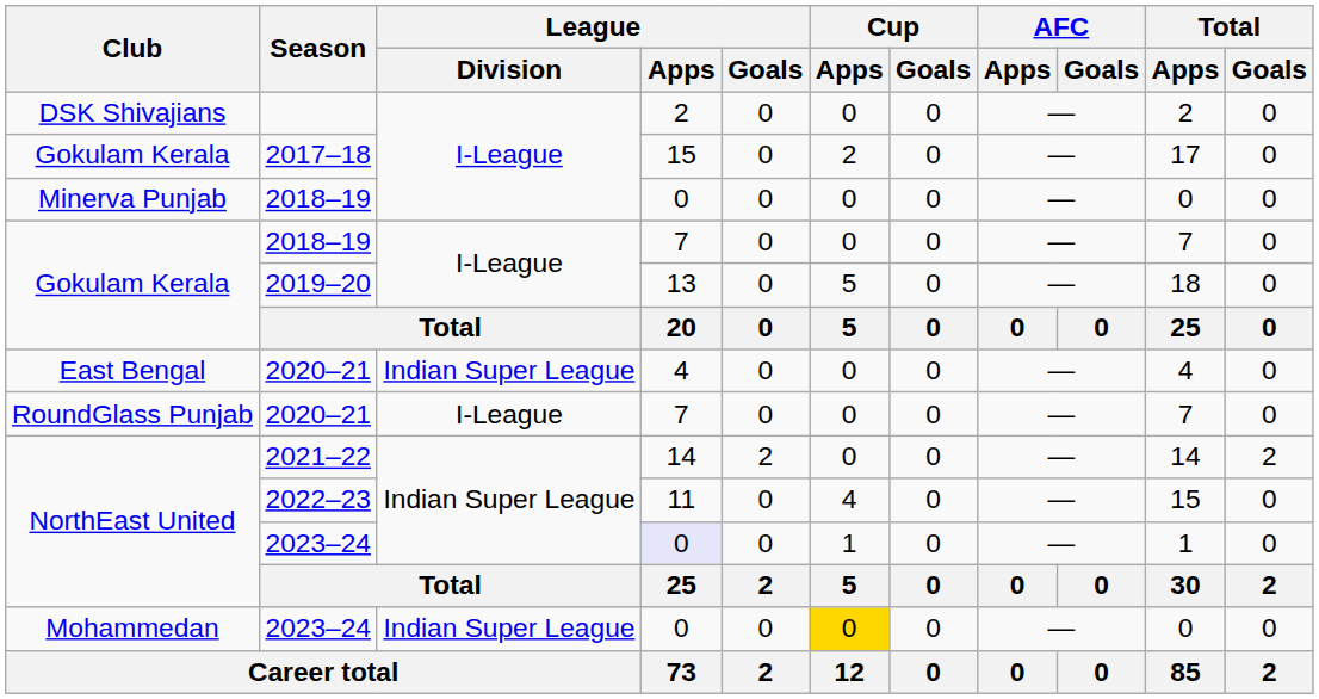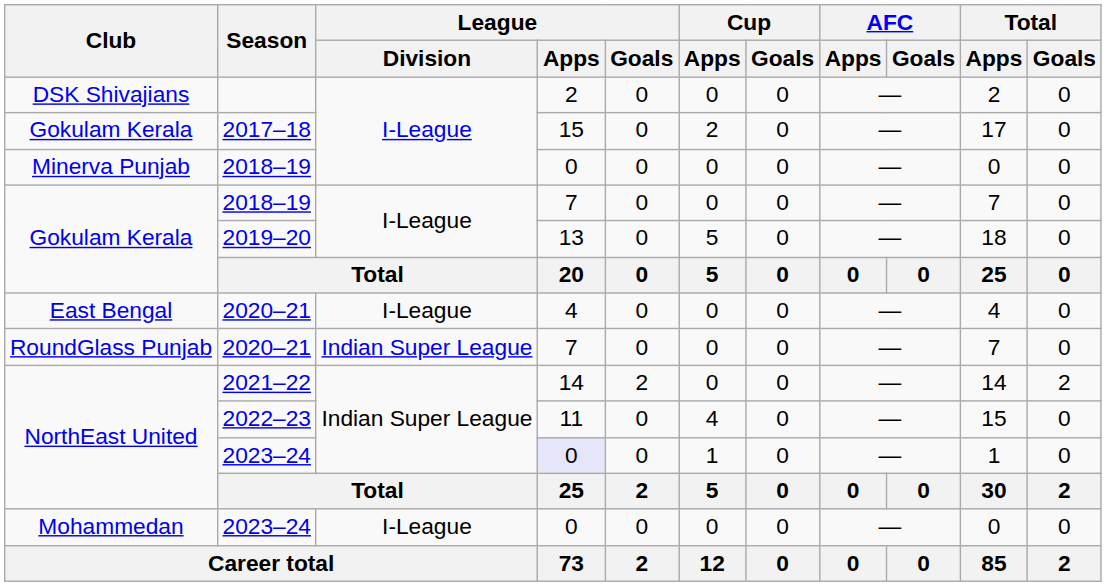 <table class="wikitable" style="text-align: center;">
 <tr>
 <th rowspan="2">Club</th>
 <th rowspan="2">Season</th>
 <th colspan="3">League</th>
 <th colspan="2">Cup</th>
 <th colspan="2"><a href='#'>AFC</a></th>
 <th colspan="2">Total</th>
 </tr>
 <tr>
 <th>Division</th>
 <th>Apps</th>
 <th>Goals</th>
 <th>Apps</th>
 <th>Goals</th>
 <th>Apps</th>
 <th>Goals</th>
 <th>Apps</th>
 <th>Goals</th>
 </tr>
 <tr>
 <td rowspan="1"><a href='#'>DSK Shivajians</a></td>
 <td></td>
 <td rowspan="3"><a href='#'>I-League</a></td>
 <td>2</td>
 <td>0</td>
 <td>0</td>
 <td>0</td>
 <td colspan="2">—</td>
 <td>2</td>
 <td>0</td>
 </tr>
 <tr>
 <td rowspan="1"><a href='#'>Gokulam Kerala</a></td>
 <td><a href='#'>2017–18</a></td>
 <td>15</td>
 <td>0</td>
 <td>2</td>
 <td>0</td>
 <td colspan="2">—</td>
 <td>17</td>
 <td>0</td>
 </tr>
 <tr>
 <td rowspan="1"><a href='#'>Minerva Punjab</a></td>
 <td><a href='#'>2018–19</a></td>
 <td>0</td>
 <td>0</td>
 <td>0</td>
 <td>0</td>
 <td colspan="2">—</td>
 <td>0</td>
 <td>0</td>
 </tr>
 <tr>
 <td rowspan="3"><a href='#'>Gokulam Kerala</a></td>
 <td><a href='#'>2018–19</a></td>
 <td rowspan="2">I-League</td>
 <td>7</td>
 <td>0</td>
 <td>0</td>
 <td>0</td>
 <td colspan="2">—</td>
 <td>7</td>
 <td>0</td>
 </tr>
 <tr>
 <td><a href='#'>2019–20</a></td>
 <td>13</td>
 <td>0</td>
 <td>5</td>
 <td>0</td>
 <td colspan="2">—</td>
 <td>18</td>
 <td>0</td>
 </tr>
 <tr>
 <th colspan="2">Total</th>
 <th>20</th>
 <th>0</th>
 <th>5</th>
 <th>0</th>
 <th>0</th>
 <th>0</th>
 <th>25</th>
 <th>0</th>
 </tr>
 <tr>
 <td rowspan="1"><a href='#'>East Bengal</a></td>
 <td><a href='#'>2020–21</a></td>
-<td rowspan="1"><a href='#'>Indian Super League</a></td>
+<td rowspan="1">I-League</td>
 <td>4</td>
 <td>0</td>
 <td>0</td>
 <td>0</td>
 <td colspan="2">—</td>
 <td>4</td>
 <td>0</td>
 </tr>
 <tr>
 <td rowspan="1"><a href='#'>RoundGlass Punjab</a></td>
 <td><a href='#'>2020–21</a></td>
-<td rowspan="1">I-League</td>
+<td rowspan="1"><a href='#'>Indian Super League</a></td>
 <td>7</td>
 <td>0</td>
 <td>0</td>
 <td>0</td>
 <td colspan="2">—</td>
 <td>7</td>
 <td>0</td>
 </tr>
 <tr>
 <td rowspan="4"><a href='#'>NorthEast United</a></td>
 <td><a href='#'>2021–22</a></td>
 <td rowspan="3">Indian Super League</td>
 <td>14</td>
 <td>2</td>
 <td>0</td>
 <td>0</td>
 <td colspan="2">—</td>
 <td>14</td>
 <td>2</td>
 </tr>
 <tr>
 <td><a href='#'>2022–23</a></td>
 <td>11</td>
 <td>0</td>
 <td>4</td>
 <td>0</td>
 <td colspan="2">—</td>
 <td>15</td>
 <td>0</td>
 </tr>
 <tr>
 <td><a href='#'>2023–24</a></td>
 <td style="background: lavender;">0</td>
 <td>0</td>
 <td>1</td>
 <td>0</td>
 <td colspan="2">—</td>
 <td>1</td>
 <td>0</td>
 </tr>
 <tr>
 <th colspan="2">Total</th>
 <th>25</th>
 <th>2</th>
 <th>5</th>
 <th>0</th>
 <th>0</th>
 <th>0</th>
 <th>30</th>
 <th>2</th>
 </tr>
 <tr>
 <td rowspan="1"><a href='#'>Mohammedan</a></td>
 <td><a href='#'>2023–24</a></td>
-<td rowspan="1"><a href='#'>Indian Super League</a></td>
+<td rowspan="1">I-League</td>
 <td>0</td>
 <td>0</td>
-<td style="background: gold;">0</td>
+<td>0</td>
 <td>0</td>
 <td colspan="2">—</td>
 <td>0</td>
 <td>0</td>
 </tr>
 <tr>
 <th colspan="3">Career total</th>
 <th>73</th>
 <th>2</th>
 <th>12</th>
 <th>0</th>
 <th>0</th>
 <th>0</th>
 <th>85</th>
 <th>2</th>
 </tr>
 </table>
